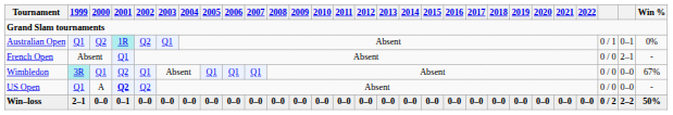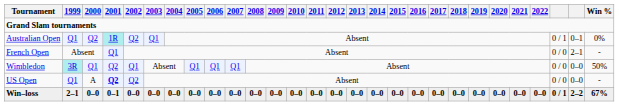 <table class="nowrap wikitable" style=text-align:center;font-size:83%>
 <tr>
 <th>Tournament</th>
 <th><a href='#'>1999</a></th>
 <th><a href='#'>2000</a></th>
 <th><a href='#'>2001</a></th>
 <th><a href='#'>2002</a></th>
 <th><a href='#'>2003</a></th>
 <th><a href='#'>2004</a></th>
 <th><a href='#'>2005</a></th>
 <th><a href='#'>2006</a></th>
 <th><a href='#'>2007</a></th>
 <th><a href='#'>2008</a></th>
 <th><a href='#'>2009</a></th>
 <th><a href='#'>2010</a></th>
 <th><a href='#'>2011</a></th>
 <th><a href='#'>2012</a></th>
 <th><a href='#'>2013</a></th>
 <th><a href='#'>2014</a></th>
 <th><a href='#'>2015</a></th>
 <th><a href='#'>2016</a></th>
 <th><a href='#'>2017</a></th>
 <th><a href='#'>2018</a></th>
 <th><a href='#'>2019</a></th>
 <th><a href='#'>2020</a></th>
 <th><a href='#'>2021</a></th>
 <th><a href='#'>2022</a></th>
 <th></th>
 <th></th>
 <th>Win %</th>
 </tr>
 <tr>
 <td colspan="28" align="left"><strong>Grand Slam tournaments</strong></td>
 </tr>
 <tr>
 <td align=left><a href='#'>Australian Open</a></td>
 <td bgcolor=ecf2ff><a href='#'>Q1</a></td>
 <td bgcolor=ecf2ff><a href='#'>Q2</a></td>
 <td bgcolor=afeeee><a href='#'>1R</a></td>
 <td bgcolor=ecf2ff><a href='#'>Q2</a></td>
 <td bgcolor=ecf2ff><a href='#'>Q1</a></td>
 <td colspan="19">Absent</td>
 <td>0 / 1</td>
 <td>0–1</td>
 <td>0%</td>
 </tr>
 <tr>
 <td align=left><a href='#'>French Open</a></td>
 <td colspan=2>Absent</td>
 <td bgcolor=ecf2ff><a href='#'>Q1</a></td>
 <td colspan="21">Absent</td>
 <td>0 / 0</td>
 <td>2–1</td>
 <td>-</td>
 </tr>
 <tr>
 <td align=left><a href='#'>Wimbledon</a></td>
 <td bgcolor=afeeee><a href='#'>3R</a></td>
 <td bgcolor=ecf2ff><a href='#'>Q1</a></td>
 <td bgcolor=ecf2ff><a href='#'>Q2</a></td>
 <td bgcolor=ecf2ff><a href='#'>Q1</a></td>
 <td colspan=2>Absent</td>
 <td bgcolor=ecf2ff><a href='#'>Q1</a></td>
 <td bgcolor=ecf2ff><a href='#'>Q1</a></td>
 <td bgcolor=ecf2ff><a href='#'>Q1</a></td>
 <td colspan=15>Absent</td>
 <td>0 / 0</td>
 <td>0–0</td>
-<td>67%</td>
+<td>50%</td>
 </tr>
 <tr>
 <td align=left><a href='#'>US Open</a></td>
 <td bgcolor=ecf2ff><a href='#'>Q1</a></td>
 <td>A</td>
 <td bgcolor=ecf2ff><strong><a href='#'>Q2</a></strong></td>
 <td bgcolor=ecf2ff><a href='#'>Q2</a></td>
 <td colspan=20>Absent</td>
 <td>0 / 0</td>
 <td>0–0</td>
 <td>-</td>
 </tr>
 <tr style="font-weight:bold; background:#efefef;">
 <td style=text-align:left>Win–loss</td>
 <td>2–1</td>
 <td>0–0</td>
 <td>0–1</td>
 <td>0–0</td>
 <td>0–0</td>
 <td>0–0</td>
 <td>0–0</td>
 <td>0–0</td>
 <td>0–0</td>
 <td>0–0</td>
 <td>0–0</td>
 <td>0–0</td>
 <td>0–0</td>
 <td>0–0</td>
 <td>0–0</td>
 <td>0–0</td>
 <td>0–0</td>
 <td>0–0</td>
 <td>0–0</td>
 <td>0–0</td>
 <td>0–0</td>
 <td>0–0</td>
 <td>0–0</td>
 <td>0–0</td>
-<td>0 / 2</td>
+<td>0 / 1</td>
 <td>2–2</td>
-<td>50%</td>
+<td>67%</td>
 </tr>
 </table>
